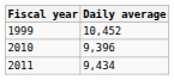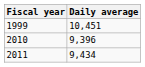 <table class="wikitable">
 <tr>
 <th>Fiscal year</th>
 <th>Daily average</th>
 </tr>
 <tr>
 <td>1999</td>
-<td>10,452</td>
+<td>10,451</td>
 </tr>
 <tr>
 <td>2010</td>
 <td>9,396</td>
 </tr>
 <tr>
 <td>2011</td>
 <td>9,434</td>
 </tr>
 </table>
